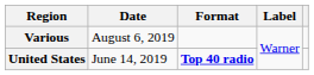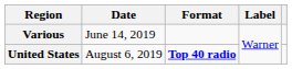 <table class="wikitable plainrowheaders">
 <tr>
 <th scope="col">Region</th>
 <th scope="col">Date</th>
 <th scope="col">Format</th>
 <th scope="col">Label</th>
 <th scope="col"></th>
 </tr>
 <tr>
 <th scope="row">Various</th>
-<td>August 6, 2019</td>
+<td>June 14, 2019</td>
 <td></td>
 <td rowspan="2"><a href='#'>Warner</a></td>
 <td></td>
 </tr>
 <tr>
 <th scope="row">United States</th>
-<td>June 14, 2019</td>
+<td>August 6, 2019</td>
 <td><strong><a href='#'>Top 40 radio</a></strong></td>
 <td></td>
 </tr>
 </table>
